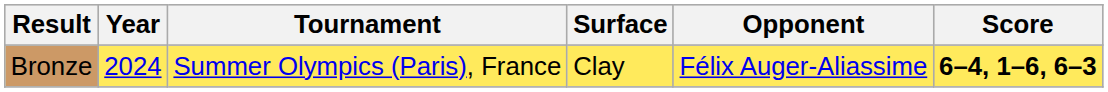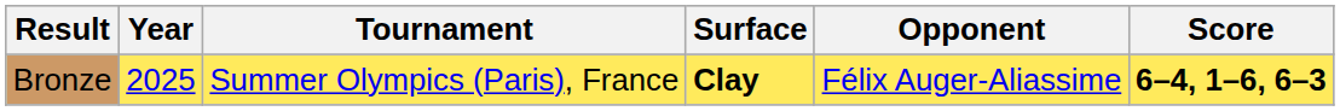 <table class="wikitable">
 <tr>
 <th>Result</th>
 <th>Year</th>
 <th>Tournament</th>
 <th>Surface</th>
 <th>Opponent</th>
 <th class=unsortable>Score</th>
 </tr>
 <tr style=background:#ffea5c>
 <td bgcolor=cc9966>Bronze</td>
-<td><a href='#'>2024</a></td>
+<td><a href='#'>2025</a></td>
 <td><a href='#'>Summer Olympics (Paris)</a>, France</td>
-<td>Clay</td>
+<td><strong>Clay</strong></td>
 <td> <a href='#'>Félix Auger-Aliassime</a></td>
 <td><strong>6–4, 1–6, 6–3</strong></td>
 </tr>
 </table>
